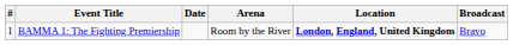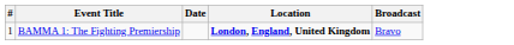 <table class="sortable wikitable succession-box" style="font-size:90%;">
 <tr>
 <th scope="col">#</th>
 <th scope="col">Event Title</th>
 <th scope="col">Date</th>
-<th scope="col">Arena</th>
 <th scope="col">Location</th>
 <th scope="col">Broadcast</th>
 </tr>
 <tr>
 <td align=center>1</td>
 <td><a href='#'>BAMMA 1: The Fighting Premiership</a></td>
 <td></td>
-<td>Room by the River</td>
 <td><strong><a href='#'>London</a>, <a href='#'>England</a>, United Kingdom</strong></td>
 <td><a href='#'>Bravo</a></td>
 </tr>
 </table>
